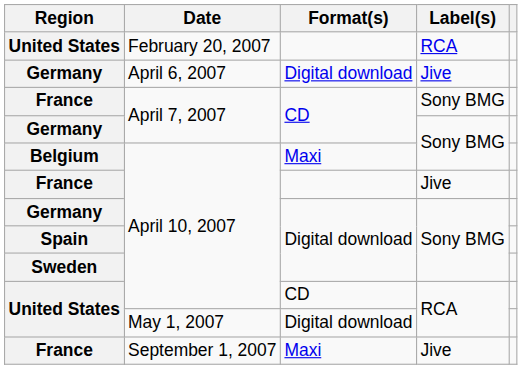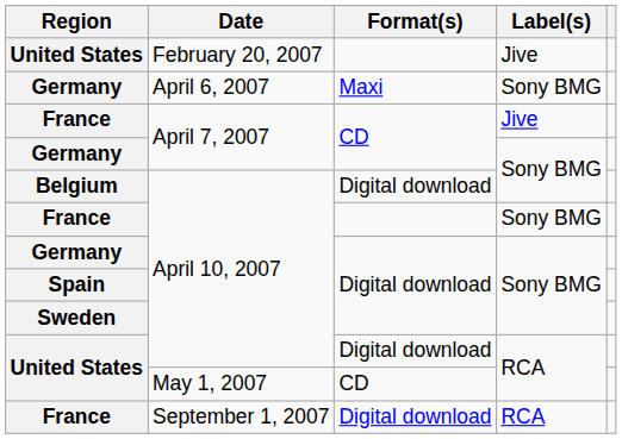 <table class="wikitable sortable plainrowheaders">
 <tr>
 <th scope="col">Region</th>
 <th scope="col">Date</th>
 <th scope="col">Format(s)</th>
 <th scope="col">Label(s)</th>
 <th scope="col"></th>
 </tr>
 <tr>
 <th scope="row">United States</th>
 <td>February 20, 2007</td>
 <td></td>
-<td><a href='#'>RCA</a></td>
+<td>Jive</td>
 <td align="center"></td>
 </tr>
 <tr>
 <th scope="row">Germany</th>
 <td>April 6, 2007</td>
-<td><a href='#'>Digital download</a></td>
-<td><a href='#'>Jive</a></td>
+<td><a href='#'>Maxi</a></td>
+<td>Sony BMG</td>
 <td align="center"></td>
 </tr>
 <tr>
 <th scope="row">France</th>
 <td rowspan="2">April 7, 2007</td>
 <td rowspan="2"><a href='#'>CD</a></td>
-<td>Sony BMG</td>
+<td><a href='#'>Jive</a></td>
 <td align="center"></td>
 </tr>
 <tr>
 <th scope="row">Germany</th>
 <td rowspan="2">Sony BMG</td>
 <td align="center"></td>
 </tr>
 <tr>
 <th scope="row">Belgium</th>
 <td rowspan="6">April 10, 2007</td>
-<td><a href='#'>Maxi</a></td>
+<td>Digital download </td>
 <td align="center"></td>
 </tr>
 <tr>
 <th scope="row">France</th>
 <td></td>
-<td>Jive</td>
+<td>Sony BMG</td>
 <td align="center"></td>
 </tr>
 <tr>
 <th scope="row">Germany</th>
 <td rowspan="3">Digital download </td>
 <td rowspan="3">Sony BMG</td>
 <td align="center"></td>
 </tr>
 <tr>
 <th scope="row">Spain</th>
 <td align="center"></td>
 </tr>
 <tr>
 <th scope="row">Sweden</th>
 <td align="center"></td>
 </tr>
 <tr>
 <th scope="row" rowspan="2">United States</th>
-<td>CD</td>
+<td>Digital download </td>
 <td rowspan="2">RCA</td>
 <td align="center"></td>
 </tr>
 <tr>
 <td>May 1, 2007</td>
-<td>Digital download </td>
+<td>CD</td>
 <td align="center"></td>
 </tr>
 <tr>
 <th scope="row">France</th>
 <td>September 1, 2007</td>
-<td><a href='#'>Maxi</a></td>
-<td>Jive</td>
+<td><a href='#'>Digital download</a></td>
+<td><a href='#'>RCA</a></td>
 <td align="center"></td>
 </tr>
 </table>
